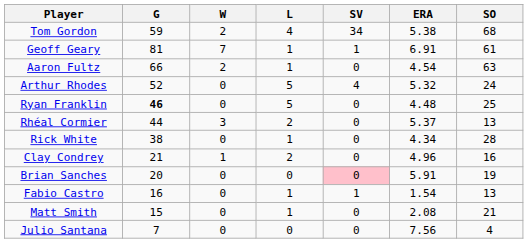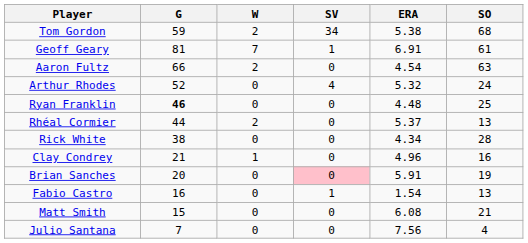 <table class="wikitable sortable">
 <tr>
 <th bgcolor="#DDDDFF" width="16%">Player</th>
 <th bgcolor="#DDDDFF" width="9%">G</th>
 <th bgcolor="#DDDDFF" width="9%">W</th>
-<th bgcolor="#DDDDFF" width="9%">L</th>
 <th bgcolor="#DDDDFF" width="9%">SV</th>
 <th bgcolor="#DDDDFF" width="9%">ERA</th>
 <th bgcolor="#DDDDFF" width="9%">SO</th>
 </tr>
 <tr align="center">
 <td><a href='#'>Tom Gordon</a></td>
 <td>59</td>
 <td>2</td>
-<td>4</td>
 <td>34</td>
 <td>5.38</td>
 <td>68</td>
 </tr>
 <tr align=center>
 <td><a href='#'>Geoff Geary</a></td>
 <td>81</td>
 <td>7</td>
 <td>1</td>
-<td>1</td>
 <td>6.91</td>
 <td>61</td>
 </tr>
 <tr align=center>
 <td><a href='#'>Aaron Fultz</a></td>
 <td>66</td>
 <td>2</td>
-<td>1</td>
 <td>0</td>
 <td>4.54</td>
 <td>63</td>
 </tr>
 <tr align=center>
 <td><a href='#'>Arthur Rhodes</a></td>
 <td>52</td>
 <td>0</td>
-<td>5</td>
 <td>4</td>
 <td>5.32</td>
 <td>24</td>
 </tr>
 <tr align=center>
 <td><a href='#'>Ryan Franklin</a></td>
 <td><strong>46</strong></td>
 <td>0</td>
-<td>5</td>
 <td>0</td>
 <td>4.48</td>
 <td>25</td>
 </tr>
 <tr align=center>
 <td><a href='#'>Rhéal Cormier</a></td>
 <td>44</td>
-<td>3</td>
 <td>2</td>
 <td>0</td>
 <td>5.37</td>
 <td>13</td>
 </tr>
 <tr align=center>
 <td><a href='#'>Rick White</a></td>
 <td>38</td>
 <td>0</td>
-<td>1</td>
 <td>0</td>
 <td>4.34</td>
 <td>28</td>
 </tr>
 <tr align=center>
 <td><a href='#'>Clay Condrey</a></td>
 <td>21</td>
 <td>1</td>
-<td>2</td>
 <td>0</td>
 <td>4.96</td>
 <td>16</td>
 </tr>
 <tr align=center>
 <td><a href='#'>Brian Sanches</a></td>
 <td>20</td>
-<td>0</td>
 <td>0</td>
 <td style="background: pink;">0</td>
 <td>5.91</td>
 <td>19</td>
 </tr>
 <tr align=center>
 <td><a href='#'>Fabio Castro</a></td>
 <td>16</td>
 <td>0</td>
 <td>1</td>
-<td>1</td>
 <td>1.54</td>
 <td>13</td>
 </tr>
 <tr align=center>
 <td><a href='#'>Matt Smith</a></td>
 <td>15</td>
 <td>0</td>
-<td>1</td>
 <td>0</td>
-<td>2.08</td>
+<td>6.08</td>
 <td>21</td>
 </tr>
 <tr align=center>
 <td><a href='#'>Julio Santana</a></td>
 <td>7</td>
 <td>0</td>
 <td>0</td>
-<td>0</td>
 <td>7.56</td>
 <td>4</td>
 </tr>
 </table>
